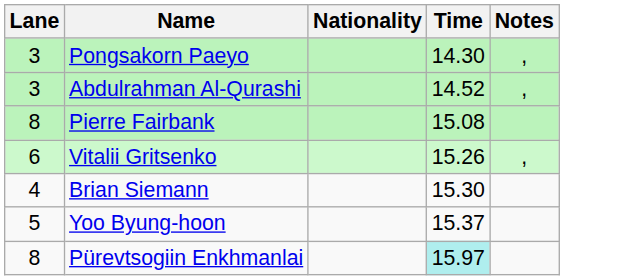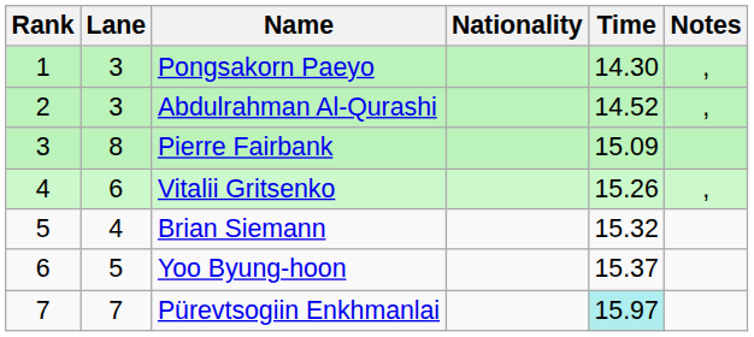 <table class="wikitable sortable" style="text-align:center">
 <tr>
+<th>Rank</th>
 <th>Lane</th>
 <th>Name</th>
 <th>Nationality</th>
 <th>Time</th>
 <th>Notes</th>
 </tr>
 <tr bgcolor=bbf3bb>
+<td>1</td>
 <td>3</td>
 <td align="left"><a href='#'>Pongsakorn Paeyo</a></td>
 <td align="left"></td>
 <td>14.30</td>
 <td>, </td>
 </tr>
 <tr bgcolor=bbf3bb>
+<td>2</td>
 <td>3</td>
 <td align="left"><a href='#'>Abdulrahman Al-Qurashi</a></td>
 <td align="left"></td>
 <td>14.52</td>
 <td>, </td>
 </tr>
 <tr bgcolor=bbf3bb>
+<td>3</td>
 <td>8</td>
 <td align="left"><a href='#'>Pierre Fairbank</a></td>
 <td align="left"></td>
-<td>15.08</td>
+<td>15.09</td>
 <td></td>
 </tr>
 <tr bgcolor=ccf9cc>
+<td>4</td>
 <td>6</td>
 <td align="left"><a href='#'>Vitalii Gritsenko</a></td>
 <td align="left"></td>
 <td>15.26</td>
 <td>, </td>
 </tr>
 <tr>
+<td>5</td>
 <td>4</td>
 <td align="left"><a href='#'>Brian Siemann</a></td>
 <td align="left"></td>
-<td>15.30</td>
+<td>15.32</td>
 <td></td>
 </tr>
 <tr>
+<td>6</td>
 <td>5</td>
 <td align="left"><a href='#'>Yoo Byung-hoon</a></td>
 <td align="left"></td>
 <td>15.37</td>
 <td></td>
 </tr>
 <tr>
-<td>8</td>
+<td>7</td>
+<td>7</td>
 <td align="left"><a href='#'>Pürevtsogiin Enkhmanlai</a></td>
 <td align="left"></td>
 <td style="background: paleturquoise;">15.97</td>
 <td></td>
 </tr>
 </table>
